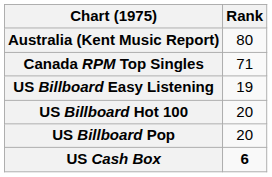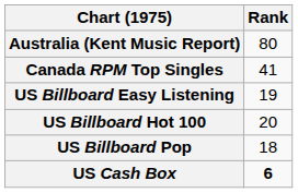 <table class="wikitable sortable plainrowheaders">
 <tr>
 <th>Chart (1975)</th>
 <th style="text-align:center;">Rank</th>
 </tr>
 <tr>
 <th scope="row">Australia (Kent Music Report)</th>
 <td style="text-align:center;">80</td>
 </tr>
 <tr>
 <th scope="row">Canada <em>RPM</em> Top Singles</th>
-<td style="text-align:center;">71</td>
+<td style="text-align:center;">41</td>
 </tr>
 <tr>
 <th scope="row">US <em>Billboard</em> Easy Listening</th>
 <td style="text-align:center;">19</td>
 </tr>
 <tr>
 <th scope="row">US <em>Billboard</em> Hot 100</th>
 <td style="text-align:center;">20</td>
 </tr>
 <tr>
 <th scope="row">US <em>Billboard</em> Pop</th>
-<td style="text-align:center;">20</td>
+<td style="text-align:center;">18</td>
 </tr>
 <tr>
 <th scope="row">US <em>Cash Box</em></th>
 <td style="text-align:center;"><strong>6</strong></td>
 </tr>
 </table>
